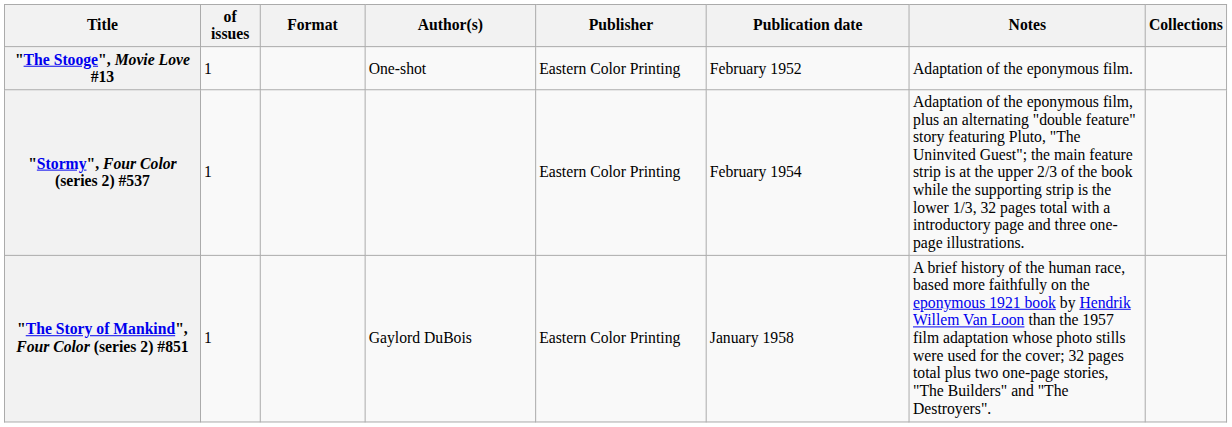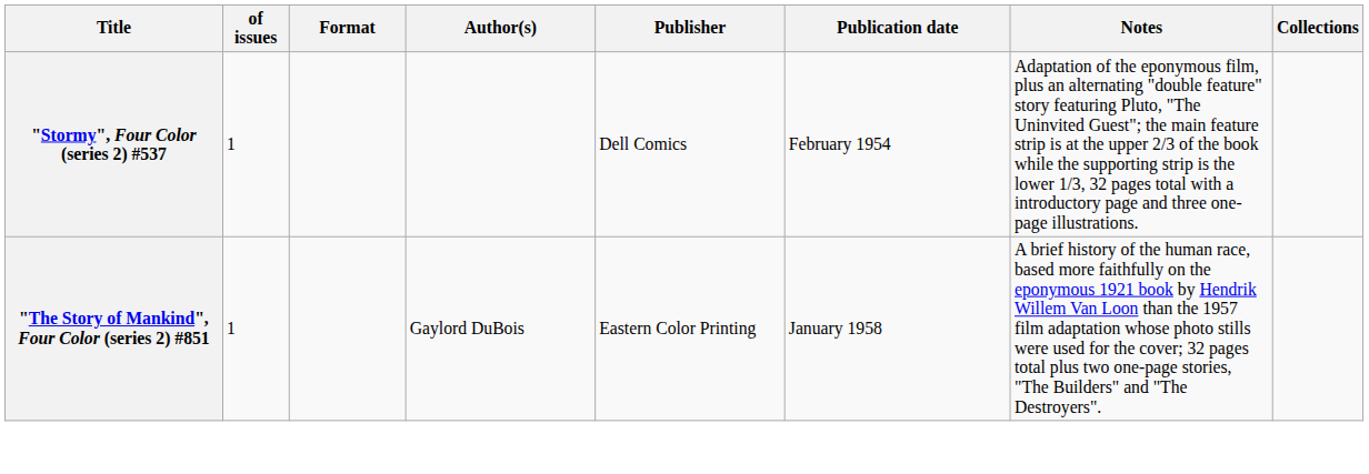 <table class="wikitable">
 <tr>
 <th>Title</th>
 <th style="width:40pt"> of issues</th>
 <th style="width:75pt">Format</th>
 <th style="width:125pt">Author(s)</th>
 <th style="width:125pt">Publisher</th>
 <th style="width:150pt">Publication date</th>
 <th style="width:175pt">Notes</th>
 <th>Collections</th>
 </tr>
 <tr>
-<th>"<a href='#'>The Stooge</a>", <em>Movie Love</em> #13</th>
-<td>1</td>
-<td></td>
-<td>One-shot</td>
-<td>Eastern Color Printing</td>
-<td>February 1952</td>
-<td>Adaptation of the eponymous film.</td>
-<td></td>
-</tr>
-<tr>
 <th>"<a href='#'>Stormy</a>", <em>Four Color</em> (series 2) #537</th>
 <td>1</td>
 <td></td>
 <td></td>
-<td>Eastern Color Printing</td>
+<td>Dell Comics</td>
 <td>February 1954</td>
 <td>Adaptation of the eponymous film, plus an alternating "double feature" story featuring Pluto, "The Uninvited Guest"; the main feature strip is at the upper 2/3 of the book while the supporting strip is the lower 1/3, 32 pages total with a introductory page and three one-page illustrations.</td>
 <td></td>
 </tr>
 <tr>
 <th>"<a href='#'>The Story of Mankind</a>", <em>Four Color</em> (series 2) #851</th>
 <td>1</td>
 <td></td>
 <td>Gaylord DuBois</td>
 <td>Eastern Color Printing</td>
 <td>January 1958</td>
 <td>A brief history of the human race, based more faithfully on the <a href='#'>eponymous 1921 book</a> by <a href='#'>Hendrik Willem Van Loon</a> than the 1957 film adaptation whose photo stills were used for the cover; 32 pages total plus two one-page stories, "The Builders" and "The Destroyers".</td>
 <td></td>
 </tr>
 </table>
